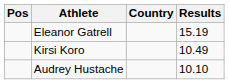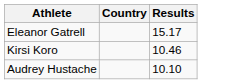 <table class="wikitable">
 <tr>
-<th>Pos</th>
 <th>Athlete</th>
 <th>Country</th>
 <th>Results</th>
 </tr>
 <tr>
-<td align="center"></td>
 <td>Eleanor Gatrell</td>
 <td></td>
-<td>15.19</td>
+<td>15.17</td>
 </tr>
 <tr>
-<td align="center"></td>
 <td>Kirsi Koro</td>
 <td></td>
-<td>10.49</td>
+<td>10.46</td>
 </tr>
 <tr>
-<td align="center"></td>
 <td>Audrey Hustache</td>
 <td></td>
 <td>10.10</td>
 </tr>
 </table>
